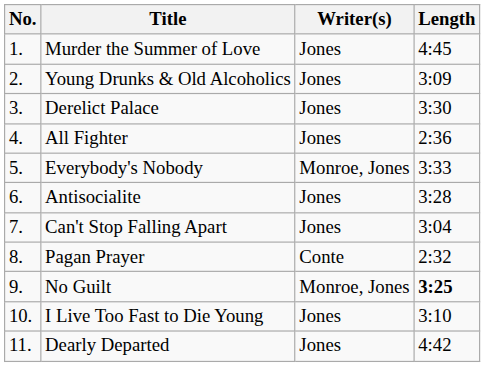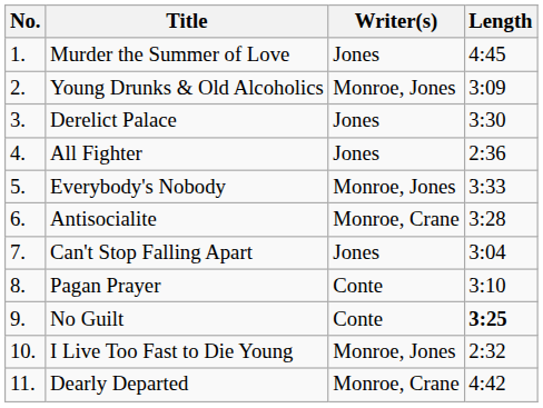 <table class="wikitable">
 <tr>
 <th>No.</th>
 <th>Title</th>
 <th>Writer(s)</th>
 <th>Length</th>
 </tr>
 <tr>
 <td>1.</td>
 <td>Murder the Summer of Love</td>
 <td>Jones</td>
 <td>4:45</td>
 </tr>
 <tr>
 <td>2.</td>
 <td>Young Drunks & Old Alcoholics</td>
-<td>Jones</td>
+<td>Monroe, Jones</td>
 <td>3:09</td>
 </tr>
 <tr>
 <td>3.</td>
 <td>Derelict Palace</td>
 <td>Jones</td>
 <td>3:30</td>
 </tr>
 <tr>
 <td>4.</td>
 <td>All Fighter</td>
 <td>Jones</td>
 <td>2:36</td>
 </tr>
 <tr>
 <td>5.</td>
 <td>Everybody's Nobody</td>
 <td>Monroe, Jones</td>
 <td>3:33</td>
 </tr>
 <tr>
 <td>6.</td>
 <td>Antisocialite</td>
-<td>Jones</td>
+<td>Monroe, Crane</td>
 <td>3:28</td>
 </tr>
 <tr>
 <td>7.</td>
 <td>Can't Stop Falling Apart</td>
 <td>Jones</td>
 <td>3:04</td>
 </tr>
 <tr>
 <td>8.</td>
 <td>Pagan Prayer</td>
 <td>Conte</td>
-<td>2:32</td>
+<td>3:10</td>
 </tr>
 <tr>
 <td>9.</td>
 <td>No Guilt</td>
-<td>Monroe, Jones</td>
+<td>Conte</td>
 <td><strong>3:25</strong></td>
 </tr>
 <tr>
 <td>10.</td>
 <td>I Live Too Fast to Die Young</td>
-<td>Jones</td>
-<td>3:10</td>
+<td>Monroe, Jones</td>
+<td>2:32</td>
 </tr>
 <tr>
 <td>11.</td>
 <td>Dearly Departed</td>
-<td>Jones</td>
+<td>Monroe, Crane</td>
 <td>4:42</td>
 </tr>
 </table>
